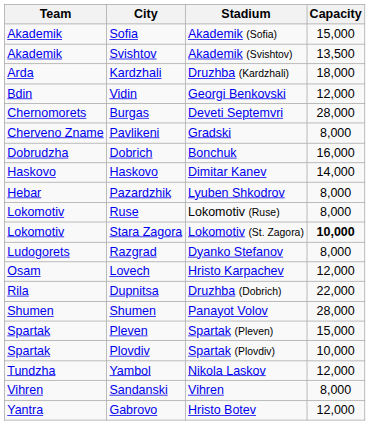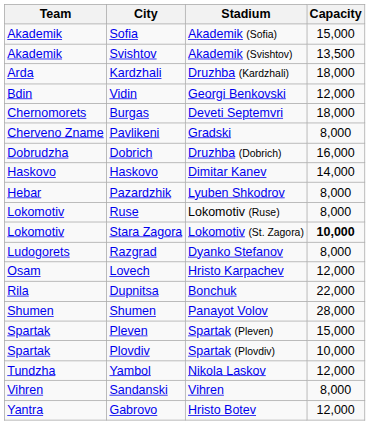 <table class="wikitable sortable">
 <tr>
 <th>Team</th>
 <th>City</th>
 <th>Stadium</th>
 <th>Capacity</th>
 </tr>
 <tr>
 <td><a href='#'>Akademik</a></td>
 <td><a href='#'>Sofia</a></td>
 <td><a href='#'>Akademik</a> <small>(Sofia)</small></td>
 <td align=center>15,000</td>
 </tr>
 <tr>
 <td><a href='#'>Akademik</a></td>
 <td><a href='#'>Svishtov</a></td>
 <td><a href='#'>Akademik</a> <small>(Svishtov)</small></td>
 <td align=center>13,500</td>
 </tr>
 <tr>
 <td><a href='#'>Arda</a></td>
 <td><a href='#'>Kardzhali</a></td>
 <td><a href='#'>Druzhba</a> <small>(Kardzhali)</small></td>
 <td align=center>18,000</td>
 </tr>
 <tr>
 <td><a href='#'>Bdin</a></td>
 <td><a href='#'>Vidin</a></td>
 <td><a href='#'>Georgi Benkovski</a></td>
 <td align=center>12,000</td>
 </tr>
 <tr>
 <td><a href='#'>Chernomorets</a></td>
 <td><a href='#'>Burgas</a></td>
 <td><a href='#'>Deveti Septemvri</a></td>
-<td align="center">28,000</td>
+<td align="center">18,000</td>
 </tr>
 <tr>
 <td><a href='#'>Cherveno Zname</a></td>
 <td><a href='#'>Pavlikeni</a></td>
 <td><a href='#'>Gradski</a></td>
 <td align="center">8,000</td>
 </tr>
 <tr>
 <td><a href='#'>Dobrudzha</a></td>
 <td><a href='#'>Dobrich</a></td>
-<td><a href='#'>Bonchuk</a></td>
+<td><a href='#'>Druzhba</a> <small>(Dobrich)</small></td>
 <td align=center>16,000</td>
 </tr>
 <tr>
 <td><a href='#'>Haskovo</a></td>
 <td><a href='#'>Haskovo</a></td>
 <td><a href='#'>Dimitar Kanev</a></td>
 <td align="center">14,000</td>
 </tr>
 <tr>
 <td><a href='#'>Hebar</a></td>
 <td><a href='#'>Pazardzhik</a></td>
 <td><a href='#'>Lyuben Shkodrov</a></td>
 <td align="center">8,000</td>
 </tr>
 <tr>
 <td><a href='#'>Lokomotiv</a></td>
 <td><a href='#'>Ruse</a></td>
 <td>Lokomotiv <small>(Ruse)</small></td>
 <td align=center>8,000</td>
 </tr>
 <tr>
 <td><a href='#'>Lokomotiv</a></td>
 <td><a href='#'>Stara Zagora</a></td>
 <td><a href='#'>Lokomotiv</a> <small>(St. Zagora)</small></td>
 <td align="center"><strong>10,000</strong></td>
 </tr>
 <tr>
 <td><a href='#'>Ludogorets</a></td>
 <td><a href='#'>Razgrad</a></td>
 <td><a href='#'>Dyanko Stefanov</a></td>
 <td align=center>8,000</td>
 </tr>
 <tr>
 <td><a href='#'>Osam</a></td>
 <td><a href='#'>Lovech</a></td>
 <td><a href='#'>Hristo Karpachev</a></td>
 <td align=center>12,000</td>
 </tr>
 <tr>
 <td><a href='#'>Rila</a></td>
 <td><a href='#'>Dupnitsa</a></td>
-<td><a href='#'>Druzhba</a> <small>(Dobrich)</small></td>
+<td><a href='#'>Bonchuk</a></td>
 <td align=center>22,000</td>
 </tr>
 <tr>
 <td><a href='#'>Shumen</a></td>
 <td><a href='#'>Shumen</a></td>
 <td><a href='#'>Panayot Volov</a></td>
 <td align="center">28,000</td>
 </tr>
 <tr>
 <td><a href='#'>Spartak</a></td>
 <td><a href='#'>Pleven</a></td>
 <td><a href='#'>Spartak</a> <small>(Pleven)</small></td>
 <td align=center>15,000</td>
 </tr>
 <tr>
 <td><a href='#'>Spartak</a></td>
 <td><a href='#'>Plovdiv</a></td>
 <td><a href='#'>Spartak</a> <small>(Plovdiv)</small></td>
 <td align=center>10,000</td>
 </tr>
 <tr>
 <td><a href='#'>Tundzha</a></td>
 <td><a href='#'>Yambol</a></td>
 <td><a href='#'>Nikola Laskov</a></td>
 <td align=center>12,000</td>
 </tr>
 <tr>
 <td><a href='#'>Vihren</a></td>
 <td><a href='#'>Sandanski</a></td>
 <td><a href='#'>Vihren</a></td>
 <td align="center">8,000</td>
 </tr>
 <tr>
 <td><a href='#'>Yantra</a></td>
 <td><a href='#'>Gabrovo</a></td>
 <td><a href='#'>Hristo Botev</a></td>
 <td align="center">12,000</td>
 </tr>
 </table>
